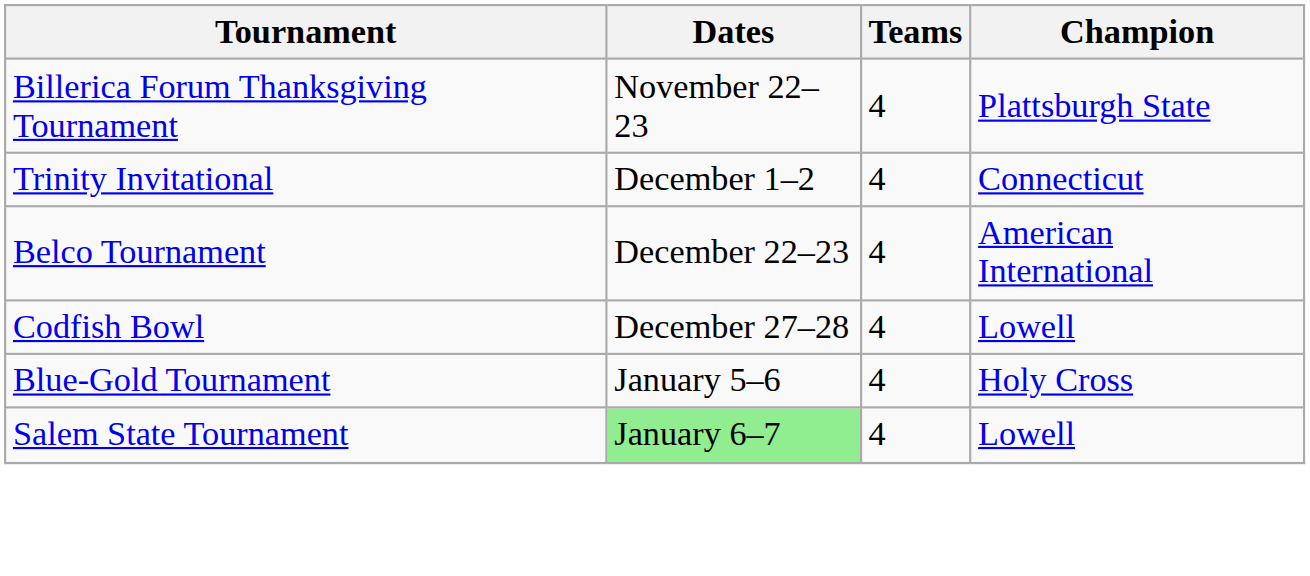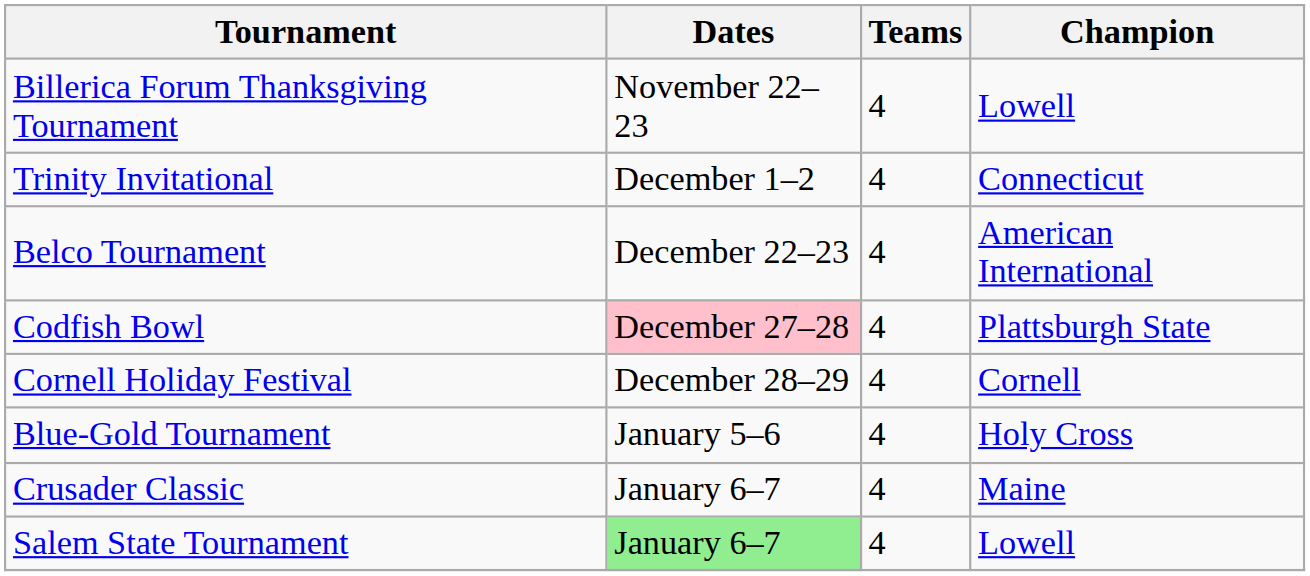 <table class="wikitable">
 <tr>
 <th>Tournament</th>
 <th>Dates</th>
 <th>Teams</th>
 <th>Champion</th>
 </tr>
 <tr>
 <td><a href='#'>Billerica Forum Thanksgiving Tournament</a></td>
 <td>November 22–23</td>
 <td>4</td>
-<td><a href='#'>Plattsburgh State</a></td>
+<td><a href='#'>Lowell</a></td>
 </tr>
 <tr>
 <td><a href='#'>Trinity Invitational</a></td>
 <td>December 1–2</td>
 <td>4</td>
 <td><a href='#'>Connecticut</a></td>
 </tr>
 <tr>
 <td><a href='#'>Belco Tournament</a></td>
 <td>December 22–23</td>
 <td>4</td>
 <td><a href='#'>American International</a></td>
 </tr>
 <tr>
 <td><a href='#'>Codfish Bowl</a></td>
-<td>December 27–28</td>
+<td style="background: pink;">December 27–28</td>
 <td>4</td>
-<td><a href='#'>Lowell</a></td>
+<td><a href='#'>Plattsburgh State</a></td>
+</tr>
+<tr>
+<td><a href='#'>Cornell Holiday Festival</a></td>
+<td>December 28–29</td>
+<td>4</td>
+<td><a href='#'>Cornell</a></td>
 </tr>
 <tr>
 <td><a href='#'>Blue-Gold Tournament</a></td>
 <td>January 5–6</td>
 <td>4</td>
 <td><a href='#'>Holy Cross</a></td>
+</tr>
+<tr>
+<td><a href='#'>Crusader Classic</a></td>
+<td>January 6–7</td>
+<td>4</td>
+<td><a href='#'>Maine</a></td>
 </tr>
 <tr>
 <td><a href='#'>Salem State Tournament</a></td>
 <td style="background: lightgreen;">January 6–7</td>
 <td>4</td>
 <td><a href='#'>Lowell</a></td>
 </tr>
 <tr>
 </tr>
 </table>
